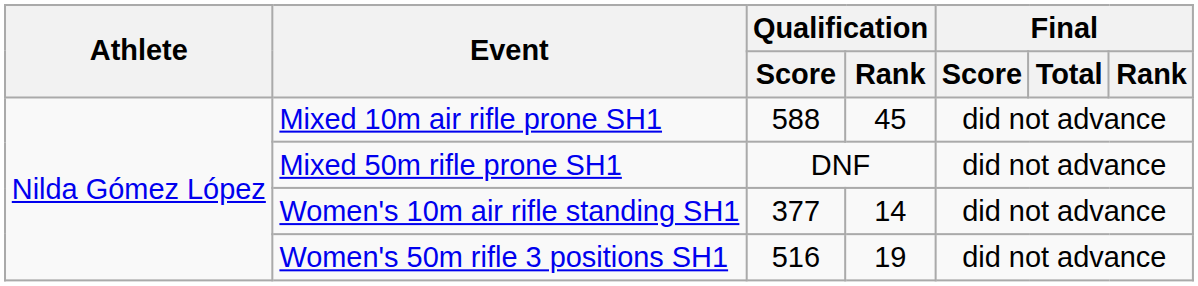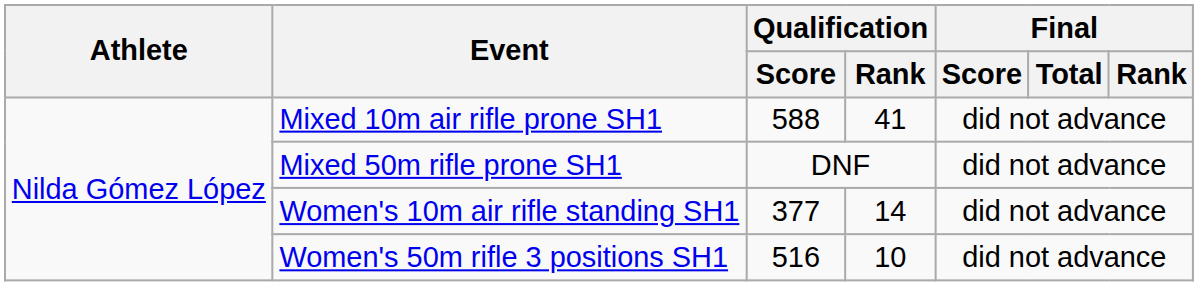 <table class=wikitable style="font-size:90%">
 <tr>
 <th rowspan="2">Athlete</th>
 <th rowspan="2">Event</th>
 <th colspan="2">Qualification</th>
 <th colspan="3">Final</th>
 </tr>
 <tr>
 <th>Score</th>
 <th>Rank</th>
 <th>Score</th>
 <th>Total</th>
 <th>Rank</th>
 </tr>
 <tr>
 <td rowspan="4"><a href='#'>Nilda Gómez López</a></td>
 <td><a href='#'>Mixed 10m air rifle prone SH1</a></td>
 <td align=center>588</td>
-<td align=center>45</td>
+<td align=center>41</td>
 <td align=center colspan="3">did not advance</td>
 </tr>
 <tr>
 <td><a href='#'>Mixed 50m rifle prone SH1</a></td>
 <td align=center colspan="2">DNF</td>
 <td align=center colspan="3">did not advance</td>
 </tr>
 <tr>
 <td><a href='#'>Women's 10m air rifle standing SH1</a></td>
 <td align=center>377</td>
 <td align=center>14</td>
 <td align=center colspan="3">did not advance</td>
 </tr>
 <tr>
 <td><a href='#'>Women's 50m rifle 3 positions SH1</a></td>
 <td align=center>516</td>
-<td align=center>19</td>
+<td align=center>10</td>
 <td align=center colspan="3">did not advance</td>
 </tr>
 </table>
